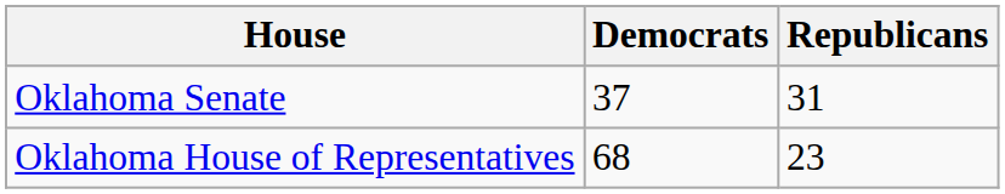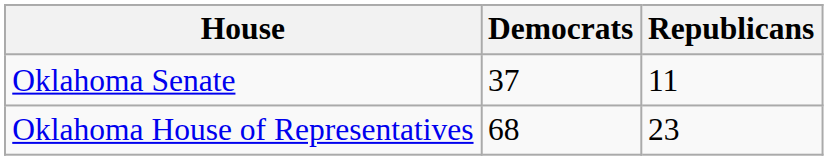 <table class=wikitable>
 <tr>
 <th>House</th>
 <th>Democrats</th>
 <th>Republicans</th>
 </tr>
 <tr>
 <td><a href='#'>Oklahoma Senate</a></td>
 <td>37</td>
-<td>31</td>
+<td>11</td>
 </tr>
 <tr>
 <td><a href='#'>Oklahoma House of Representatives</a></td>
 <td>68</td>
 <td>23</td>
 </tr>
 </table>
